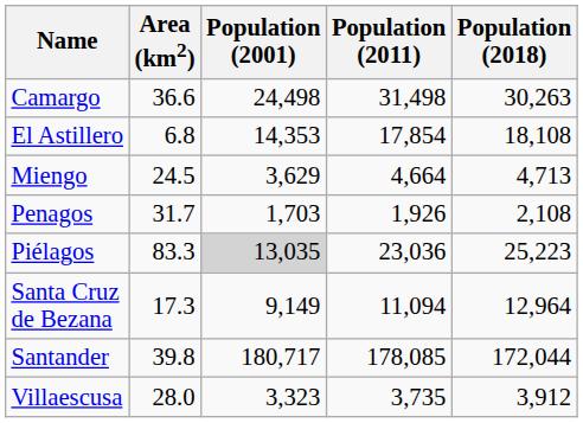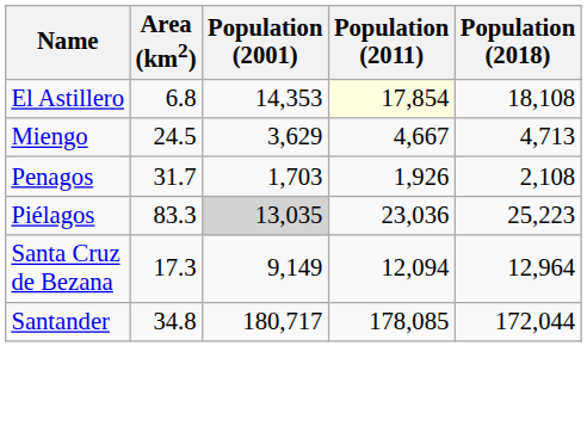 <table class="wikitable sortable">
 <tr>
 <th>Name</th>
 <th>Area<br>(km<sup>2</sup>)</th>
 <th>Population<br>(2001)</th>
 <th>Population<br>(2011)</th>
 <th>Population<br>(2018)</th>
 </tr>
 <tr>
-<td><a href='#'>Camargo</a></td>
-<td align="right">36.6</td>
-<td align="right">24,498</td>
-<td align="right">31,498</td>
-<td align="right">30,263</td>
-</tr>
-<tr>
 <td><a href='#'>El Astillero</a></td>
 <td align="right">6.8</td>
 <td align="right">14,353</td>
-<td align="right">17,854</td>
+<td align="right" style="background: lightyellow;">17,854</td>
 <td align="right">18,108</td>
 </tr>
 <tr>
 <td><a href='#'>Miengo</a></td>
 <td align="right">24.5</td>
 <td align="right">3,629</td>
-<td align="right">4,664</td>
+<td align="right">4,667</td>
 <td align="right">4,713</td>
 </tr>
 <tr>
 <td><a href='#'>Penagos</a></td>
 <td align="right">31.7</td>
 <td align="right">1,703</td>
 <td align="right">1,926</td>
 <td align="right">2,108</td>
 </tr>
 <tr>
 <td><a href='#'>Piélagos</a></td>
 <td align="right">83.3</td>
 <td align="right" style="background: lightgrey;">13,035</td>
 <td align="right">23,036</td>
 <td align="right">25,223</td>
 </tr>
 <tr>
 <td><a href='#'>Santa Cruz<br> de Bezana</a></td>
 <td align="right">17.3</td>
 <td align="right">9,149</td>
-<td align="right">11,094</td>
+<td align="right">12,094</td>
 <td align="right">12,964</td>
 </tr>
 <tr>
 <td><a href='#'>Santander</a></td>
-<td align="right">39.8</td>
+<td align="right">34.8</td>
 <td align="right">180,717</td>
 <td align="right">178,085</td>
 <td align="right">172,044</td>
 </tr>
-<tr>
-<td><a href='#'>Villaescusa</a></td>
-<td align="right">28.0</td>
-<td align="right">3,323</td>
-<td align="right">3,735</td>
-<td align="right">3,912</td>
-</tr>
 </table>
